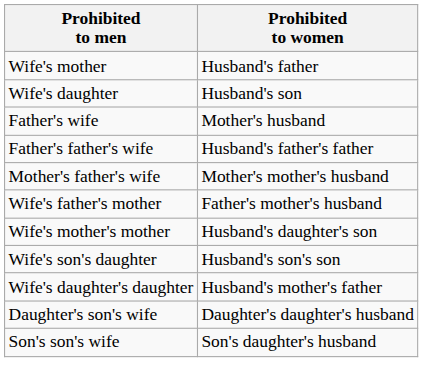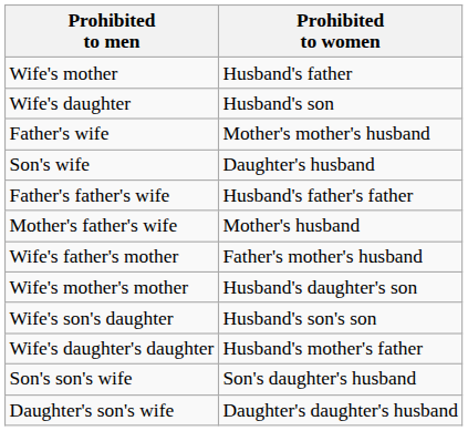 <table class="wikitable">
 <tr>
 <th>Prohibited<br>to men</th>
 <th>Prohibited<br>to women</th>
 </tr>
 <tr>
 <td>Wife's mother</td>
 <td>Husband's father</td>
 </tr>
 <tr>
 <td>Wife's daughter</td>
 <td>Husband's son</td>
 </tr>
 <tr>
 <td>Father's wife</td>
-<td>Mother's husband</td>
+<td>Mother's mother's husband</td>
+</tr>
+<tr>
+<td>Son's wife</td>
+<td>Daughter's husband</td>
 </tr>
 <tr>
 <td>Father's father's wife</td>
 <td>Husband's father's father</td>
 </tr>
 <tr>
 <td>Mother's father's wife</td>
-<td>Mother's mother's husband</td>
+<td>Mother's husband</td>
 </tr>
 <tr>
 <td>Wife's father's mother</td>
 <td>Father's mother's husband</td>
 </tr>
 <tr>
 <td>Wife's mother's mother</td>
 <td>Husband's daughter's son</td>
 </tr>
 <tr>
 <td>Wife's son's daughter</td>
 <td>Husband's son's son</td>
 </tr>
 <tr>
 <td>Wife's daughter's daughter</td>
 <td>Husband's mother's father</td>
 </tr>
 <tr>
+<td>Son's son's wife</td>
+<td>Son's daughter's husband</td>
+</tr>
+<tr>
 <td>Daughter's son's wife</td>
 <td>Daughter's daughter's husband</td>
 </tr>
-<tr>
-<td>Son's son's wife</td>
-<td>Son's daughter's husband</td>
-</tr>
 </table>
